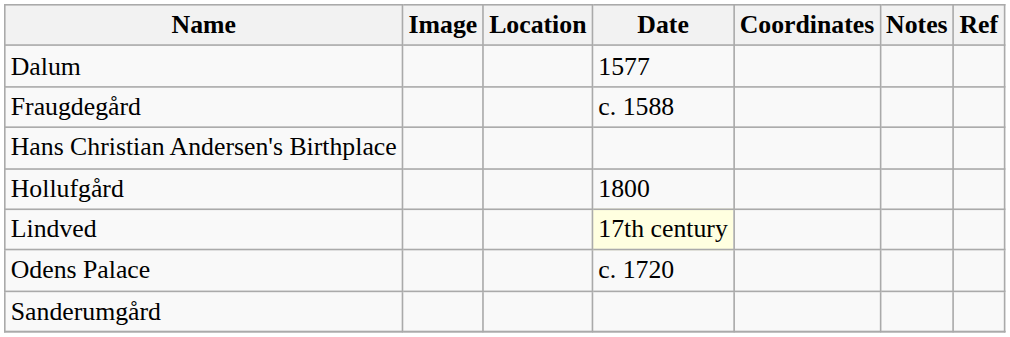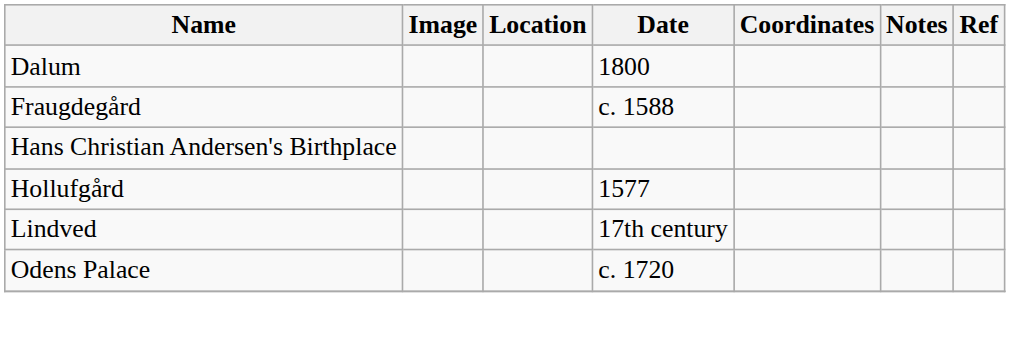 <table class="wikitable sortable">
 <tr>
 <th>Name</th>
 <th>Image</th>
 <th>Location</th>
 <th>Date</th>
 <th>Coordinates</th>
 <th>Notes</th>
 <th>Ref</th>
 </tr>
 <tr>
 <td>Dalum</td>
 <td></td>
 <td></td>
-<td>1577</td>
+<td>1800</td>
 <td></td>
 <td></td>
 <td></td>
 </tr>
 <tr>
 <td>Fraugdegård</td>
 <td></td>
 <td></td>
 <td>c. 1588</td>
 <td></td>
 <td></td>
 <td></td>
 </tr>
 <tr>
 <td>Hans Christian Andersen's Birthplace</td>
 <td></td>
 <td></td>
 <td></td>
 <td></td>
 <td></td>
 <td></td>
 </tr>
 <tr>
 <td>Hollufgård</td>
 <td></td>
 <td></td>
-<td>1800</td>
+<td>1577</td>
 <td></td>
 <td></td>
 <td></td>
 </tr>
 <tr>
 <td>Lindved</td>
 <td></td>
 <td></td>
-<td style="background: lightyellow;">17th century</td>
+<td>17th century</td>
 <td></td>
 <td></td>
 <td></td>
 </tr>
 <tr>
 <td>Odens Palace</td>
 <td></td>
 <td></td>
 <td>c. 1720</td>
 <td></td>
 <td></td>
 <td></td>
 </tr>
 <tr>
-<td>Sanderumgård</td>
-<td></td>
-<td></td>
-<td></td>
-<td></td>
-<td></td>
-<td></td>
-</tr>
-<tr>
 </tr>
 </table>
